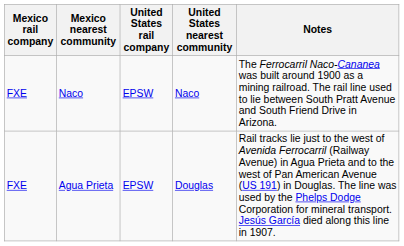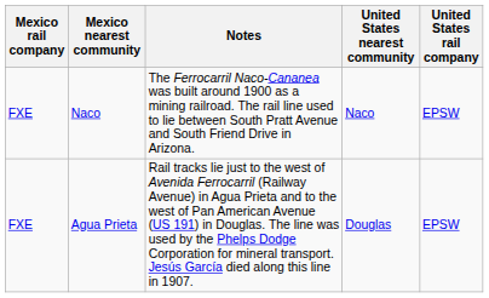 <table class="wikitable">
 <tr>
 <th>Mexico<br>rail company</th>
 <th>Mexico<br>nearest community</th>
+<th>Notes</th>
+<th>United States<br>nearest community</th>
 <th>United States<br>rail company</th>
-<th>United States<br>nearest community</th>
-<th>Notes</th>
 </tr>
 <tr>
 <td><a href='#'>FXE</a></td>
 <td><a href='#'>Naco</a></td>
+<td>The <em>Ferrocarril Naco-<a href='#'>Cananea</a></em> was built around 1900 as a mining railroad. The rail line used to lie between South Pratt Avenue and South Friend Drive in Arizona.</td>
+<td><a href='#'>Naco</a></td>
 <td><a href='#'>EPSW</a></td>
-<td><a href='#'>Naco</a></td>
-<td>The <em>Ferrocarril Naco-<a href='#'>Cananea</a></em> was built around 1900 as a mining railroad. The rail line used to lie between South Pratt Avenue and South Friend Drive in Arizona.</td>
 </tr>
 <tr>
 <td><a href='#'>FXE</a></td>
 <td><a href='#'>Agua Prieta</a></td>
+<td>Rail tracks lie just to the west of <em>Avenida Ferrocarril</em> (Railway Avenue) in Agua Prieta and to the west of Pan American Avenue (<a href='#'>US 191</a>) in Douglas. The line was used by the <a href='#'>Phelps Dodge</a> Corporation for mineral transport. <a href='#'>Jesús García</a> died along this line in 1907.</td>
+<td><a href='#'>Douglas</a></td>
 <td><a href='#'>EPSW</a></td>
-<td><a href='#'>Douglas</a></td>
-<td>Rail tracks lie just to the west of <em>Avenida Ferrocarril</em> (Railway Avenue) in Agua Prieta and to the west of Pan American Avenue (<a href='#'>US 191</a>) in Douglas. The line was used by the <a href='#'>Phelps Dodge</a> Corporation for mineral transport. <a href='#'>Jesús García</a> died along this line in 1907.</td>
 </tr>
 </table>
